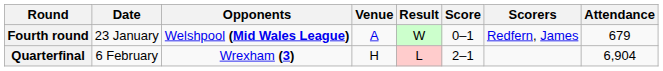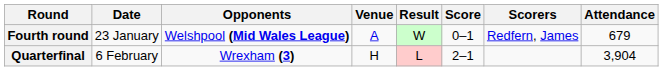 <table class="wikitable" style="text-align:center">
 <tr>
 <th>Round</th>
 <th>Date</th>
 <th>Opponents</th>
 <th>Venue</th>
 <th>Result</th>
 <th>Score</th>
 <th>Scorers</th>
 <th>Attendance</th>
 </tr>
 <tr>
 <th>Fourth round</th>
 <td>23 January</td>
 <td><a href='#'>Welshpool</a> <strong>(<a href='#'>Mid Wales League</a>)</strong></td>
 <td><a href='#'>A</a></td>
 <td style="background-color:#CCFFCC">W</td>
 <td>0–1</td>
 <td align="left"><a href='#'>Redfern</a>, <a href='#'>James</a></td>
 <td>679</td>
 </tr>
 <tr>
 <th>Quarterfinal</th>
 <td>6 February</td>
 <td><a href='#'>Wrexham</a> <strong>(<a href='#'>3</a>)</strong></td>
 <td>H</td>
 <td style="background-color:#FFCCCC">L</td>
 <td>2–1</td>
 <td align="left"></td>
-<td>6,904</td>
+<td>3,904</td>
 </tr>
 </table>
